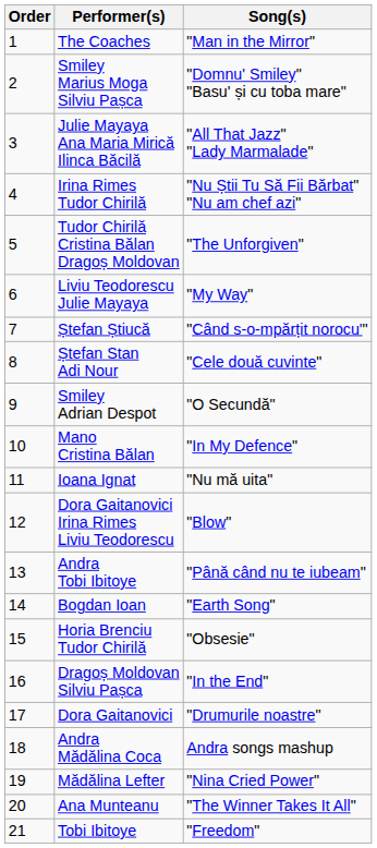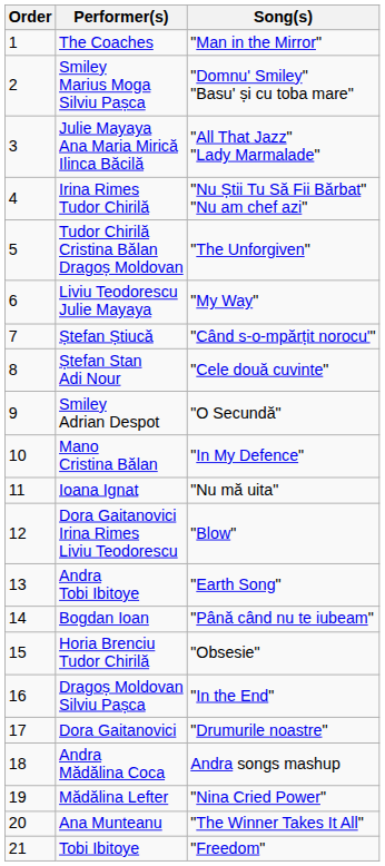 <table class="wikitable">
 <tr>
 <th>Order</th>
 <th>Performer(s)</th>
 <th>Song(s)</th>
 </tr>
 <tr>
 <td>1</td>
 <td><a href='#'>The Coaches</a></td>
 <td>"<a href='#'>Man in the Mirror</a>"</td>
 </tr>
 <tr>
 <td>2</td>
 <td><a href='#'>Smiley</a><br><a href='#'>Marius Moga</a><br><a href='#'>Silviu Pașca</a></td>
 <td>"<a href='#'>Domnu' Smiley</a>"<br>"Basu' și cu toba mare"</td>
 </tr>
 <tr>
 <td>3</td>
 <td><a href='#'>Julie Mayaya</a><br><a href='#'>Ana Maria Mirică</a><br><a href='#'>Ilinca Băcilă</a></td>
 <td>"<a href='#'>All That Jazz</a>"<br>"<a href='#'>Lady Marmalade</a>"</td>
 </tr>
 <tr>
 <td>4</td>
 <td><a href='#'>Irina Rimes</a><br><a href='#'>Tudor Chirilă</a></td>
 <td>"<a href='#'>Nu Știi Tu Să Fii Bărbat</a>"<br>"<a href='#'>Nu am chef azi</a>"</td>
 </tr>
 <tr>
 <td>5</td>
 <td><a href='#'>Tudor Chirilă</a><br><a href='#'>Cristina Bălan</a><br><a href='#'>Dragoș Moldovan</a></td>
 <td>"<a href='#'>The Unforgiven</a>"</td>
 </tr>
 <tr>
 <td>6</td>
 <td><a href='#'>Liviu Teodorescu</a><br><a href='#'>Julie Mayaya</a></td>
 <td>"<a href='#'>My Way</a>"</td>
 </tr>
 <tr>
 <td>7</td>
 <td><a href='#'>Ștefan Știucă</a></td>
 <td>"<a href='#'>Când s-o-mpărțit norocu'</a>"</td>
 </tr>
 <tr>
 <td>8</td>
 <td><a href='#'>Ștefan Stan</a><br><a href='#'>Adi Nour</a></td>
 <td>"<a href='#'>Cele două cuvinte</a>"</td>
 </tr>
 <tr>
 <td>9</td>
 <td><a href='#'>Smiley</a><br>Adrian Despot</td>
 <td>"O Secundă"</td>
 </tr>
 <tr>
 <td>10</td>
 <td><a href='#'>Mano</a><br><a href='#'>Cristina Bălan</a></td>
 <td>"<a href='#'>In My Defence</a>"</td>
 </tr>
 <tr>
 <td>11</td>
 <td><a href='#'>Ioana Ignat</a></td>
 <td>"Nu mă uita"</td>
 </tr>
 <tr>
 <td>12</td>
 <td><a href='#'>Dora Gaitanovici</a><br><a href='#'>Irina Rimes</a><br><a href='#'>Liviu Teodorescu</a></td>
 <td>"<a href='#'>Blow</a>"</td>
 </tr>
 <tr>
 <td>13</td>
 <td><a href='#'>Andra</a><br><a href='#'>Tobi Ibitoye</a></td>
-<td>"<a href='#'>Până când nu te iubeam</a>"</td>
+<td>"<a href='#'>Earth Song</a>"</td>
 </tr>
 <tr>
 <td>14</td>
 <td><a href='#'>Bogdan Ioan</a></td>
-<td>"<a href='#'>Earth Song</a>"</td>
+<td>"<a href='#'>Până când nu te iubeam</a>"</td>
 </tr>
 <tr>
 <td>15</td>
 <td><a href='#'>Horia Brenciu</a><br><a href='#'>Tudor Chirilă</a></td>
 <td>"Obsesie"</td>
 </tr>
 <tr>
 <td>16</td>
 <td><a href='#'>Dragoș Moldovan</a><br><a href='#'>Silviu Pașca</a></td>
 <td>"<a href='#'>In the End</a>"</td>
 </tr>
 <tr>
 <td>17</td>
 <td><a href='#'>Dora Gaitanovici</a></td>
 <td>"<a href='#'>Drumurile noastre</a>"</td>
 </tr>
 <tr>
 <td>18</td>
 <td><a href='#'>Andra</a><br><a href='#'>Mădălina Coca</a></td>
 <td><a href='#'>Andra</a> songs mashup</td>
 </tr>
 <tr>
 <td>19</td>
 <td><a href='#'>Mădălina Lefter</a></td>
 <td>"<a href='#'>Nina Cried Power</a>"</td>
 </tr>
 <tr>
 <td>20</td>
 <td><a href='#'>Ana Munteanu</a></td>
 <td>"<a href='#'>The Winner Takes It All</a>"</td>
 </tr>
 <tr>
 <td>21</td>
 <td><a href='#'>Tobi Ibitoye</a></td>
 <td>"<a href='#'>Freedom</a>"</td>
 </tr>
 </table>
